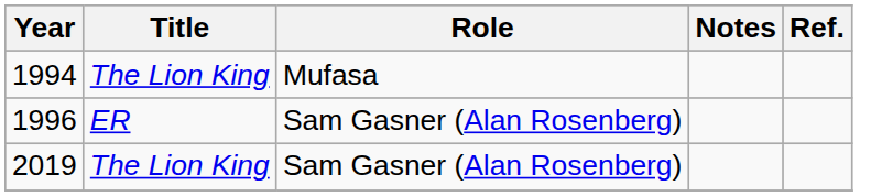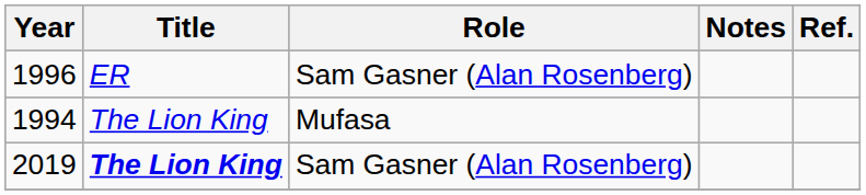 <table class="wikitable">
 <tr>
 <th>Year</th>
 <th>Title</th>
 <th>Role</th>
 <th>Notes</th>
 <th>Ref.</th>
 </tr>
 <tr>
+<td>1996</td>
+<td><em><a href='#'>ER</a></em></td>
+<td>Sam Gasner (<a href='#'>Alan Rosenberg</a>)</td>
+<td></td>
+<td></td>
+</tr>
+<tr>
 <td>1994</td>
 <td><em><a href='#'>The Lion King</a></em></td>
 <td>Mufasa</td>
 <td></td>
 <td></td>
 </tr>
 <tr>
-<td>1996</td>
-<td><em><a href='#'>ER</a></em></td>
-<td>Sam Gasner (<a href='#'>Alan Rosenberg</a>)</td>
-<td></td>
-<td></td>
-</tr>
-<tr>
 <td>2019</td>
-<td><em><a href='#'>The Lion King</a></em></td>
+<td><strong><em><a href='#'>The Lion King</a></em></strong></td>
 <td>Sam Gasner (<a href='#'>Alan Rosenberg</a>)</td>
 <td></td>
 <td></td>
 </tr>
 <tr>
 </tr>
 </table>
